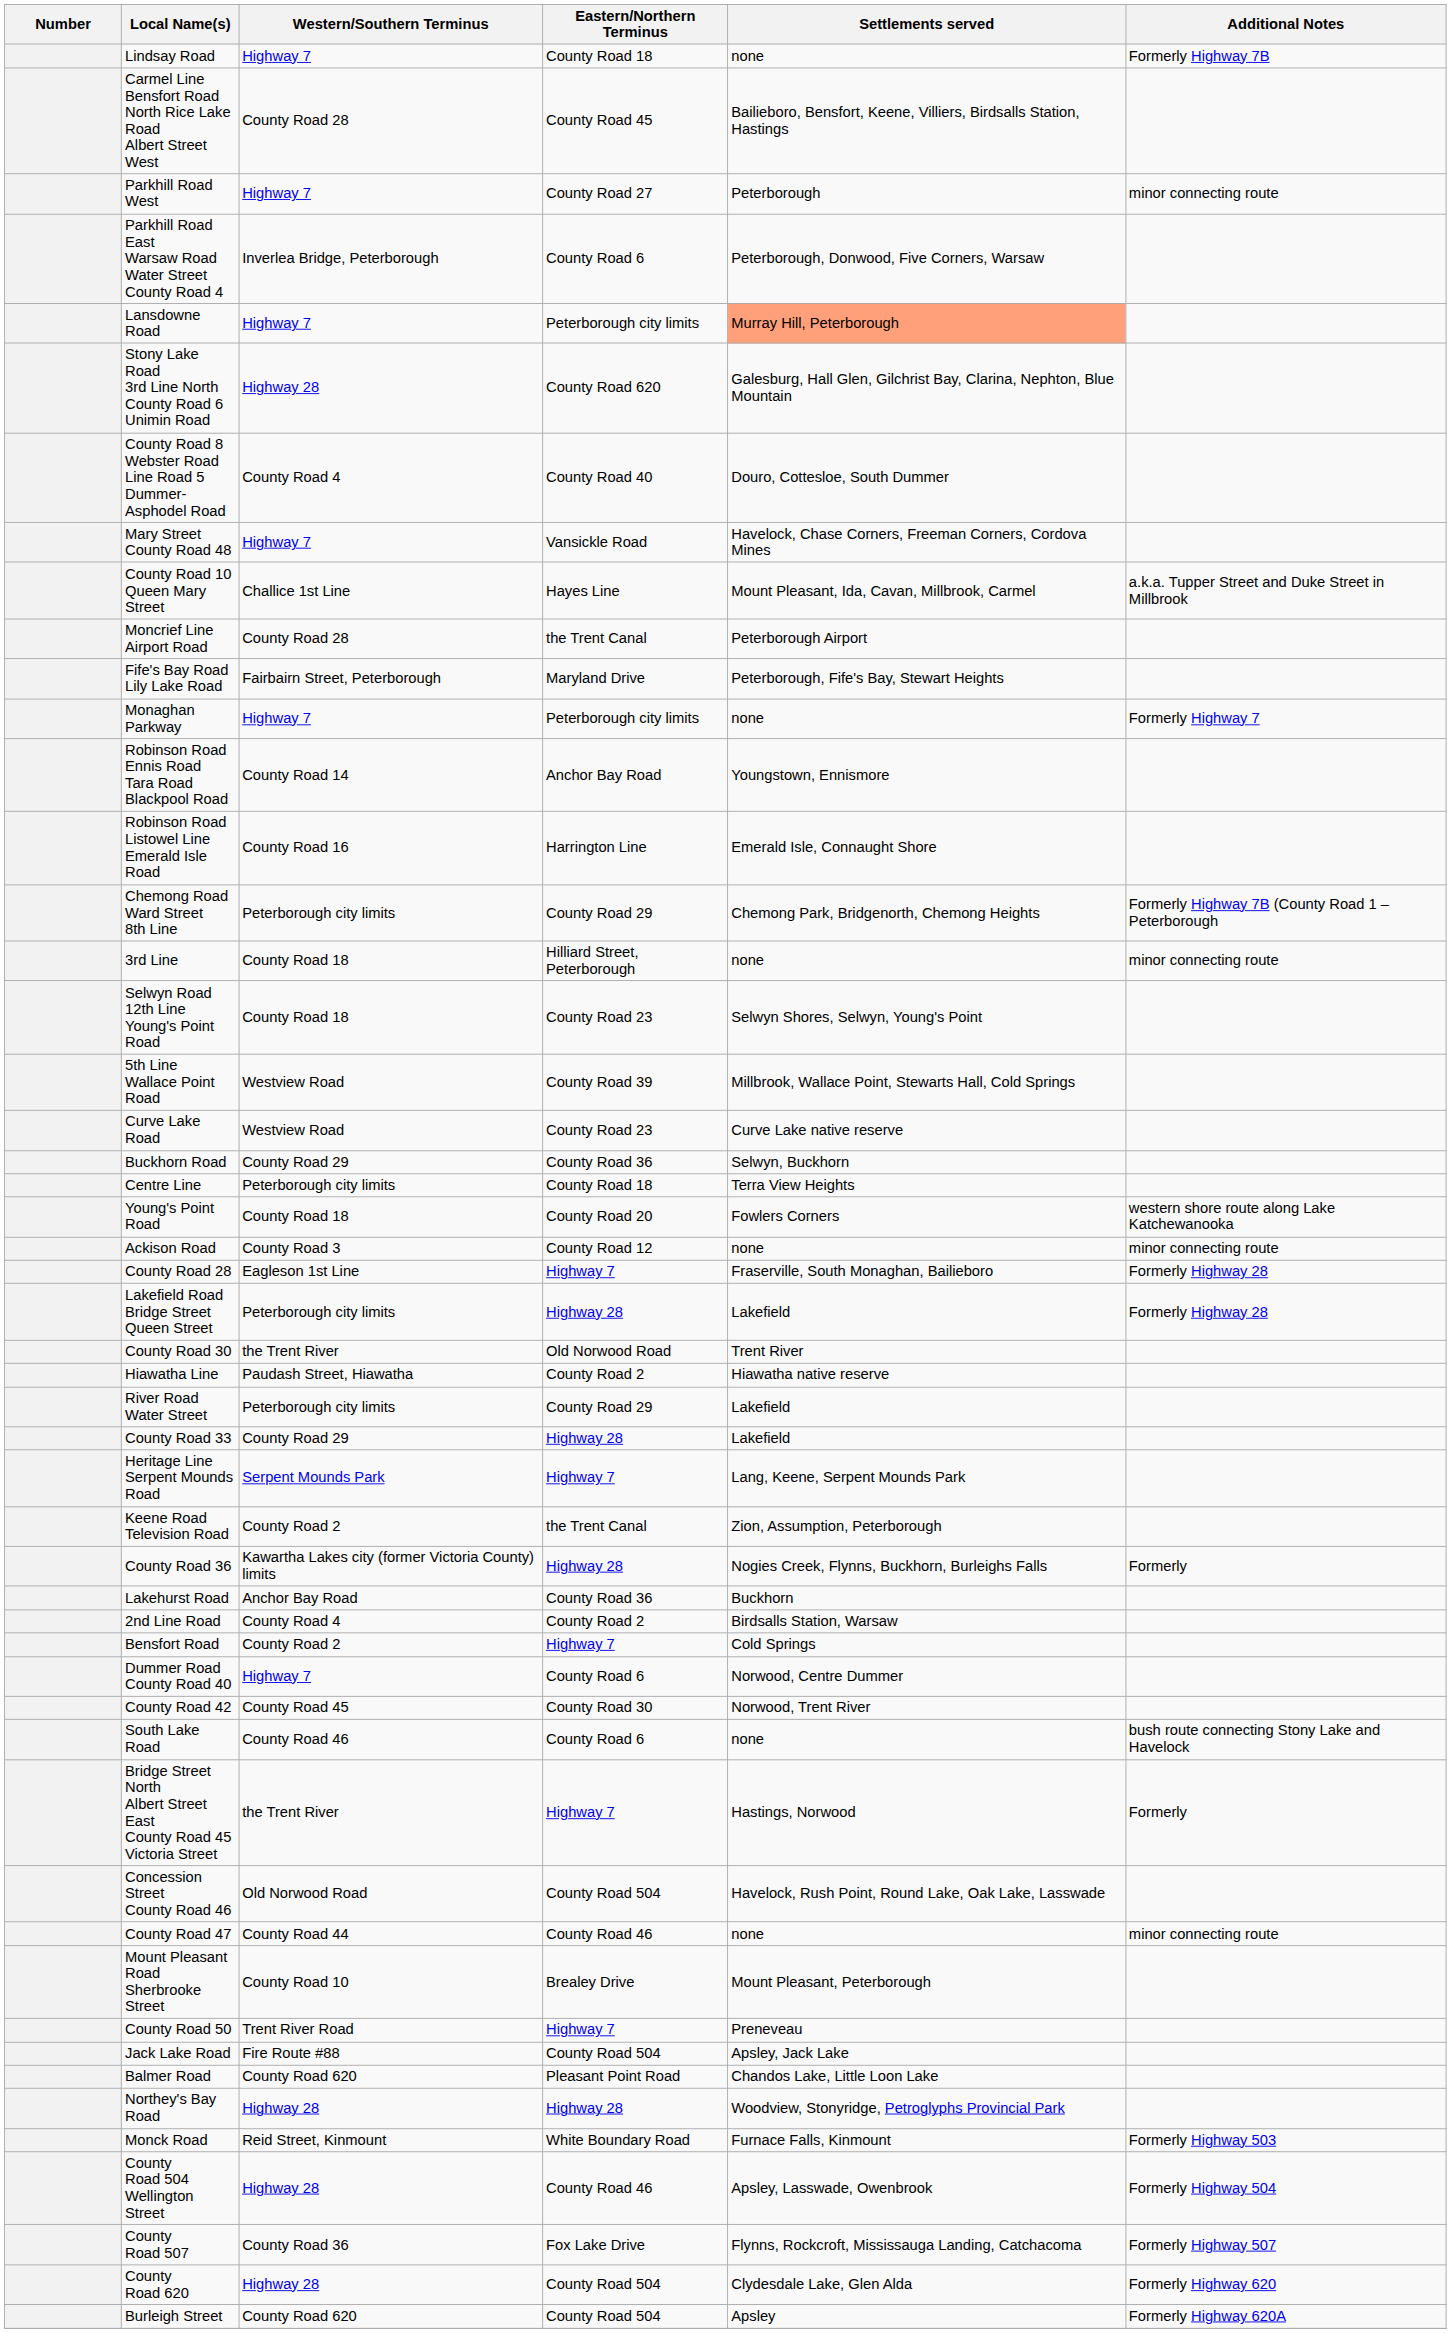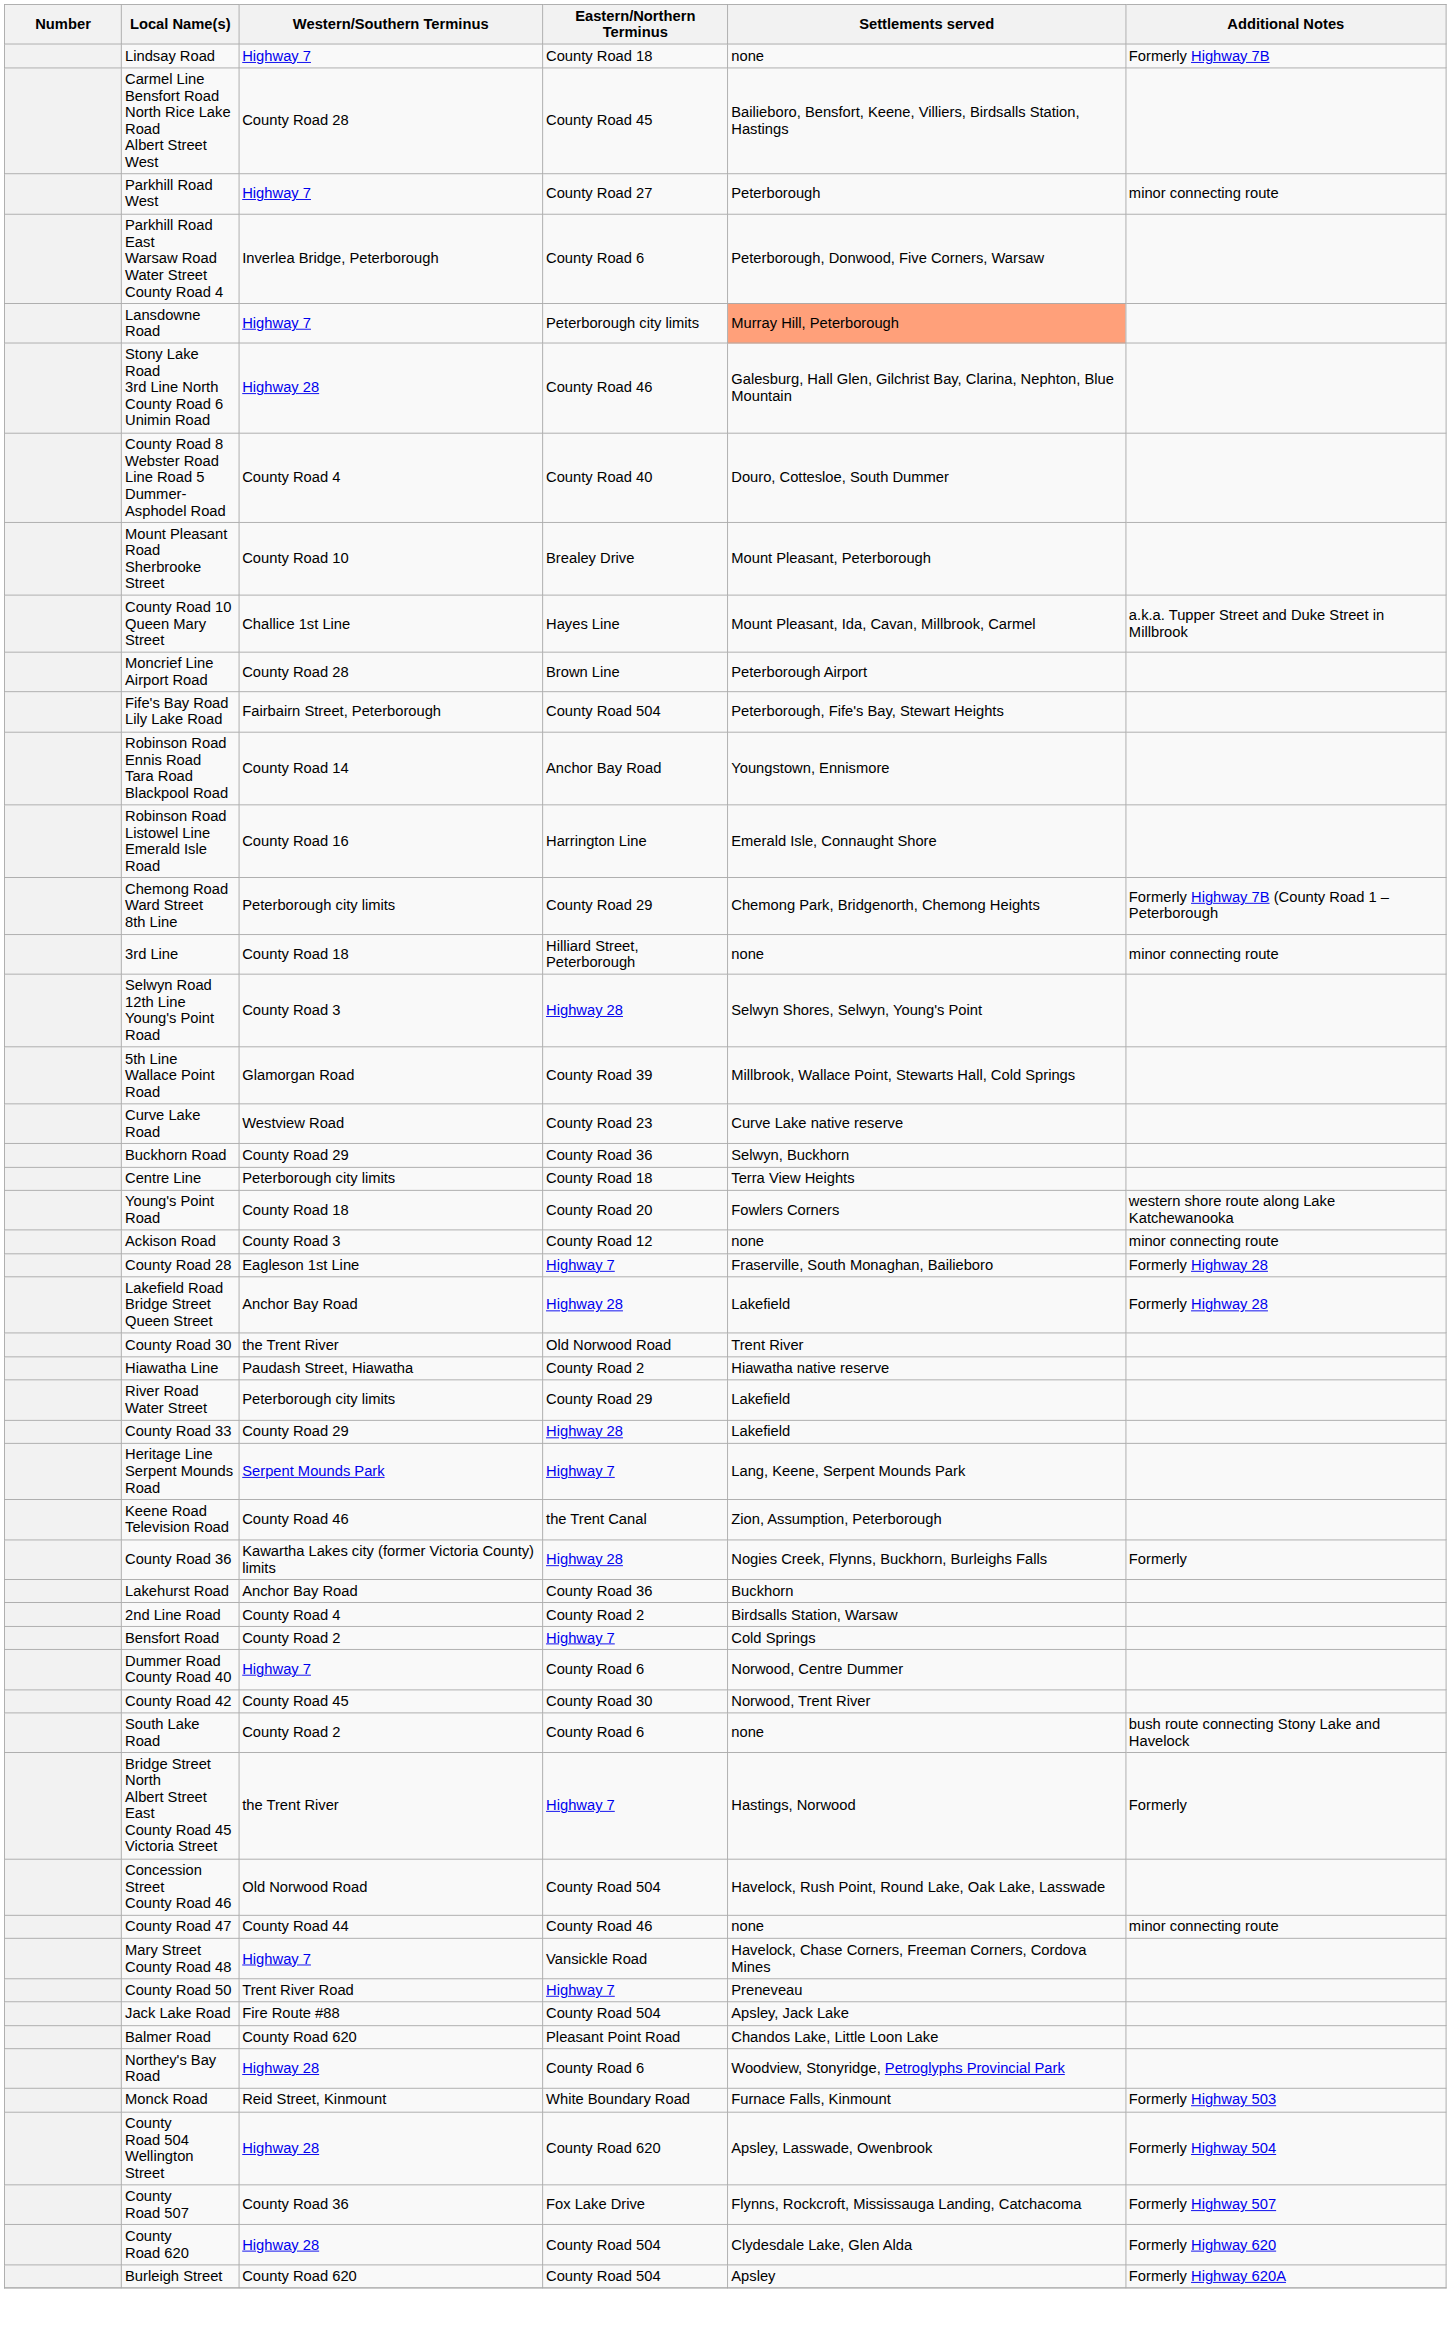 <table class="wikitable sortable">
 <tr>
 <th width="120px" scope="col">Number</th>
 <th width="120px" scope="col">Local Name(s)</th>
 <th scope="col">Western/Southern Terminus</th>
 <th scope="col">Eastern/Northern Terminus</th>
 <th class="unsortable" scope="col">Settlements served</th>
 <th class="unsortable" scope="col">Additional Notes</th>
 </tr>
 <tr>
 <th></th>
 <td>Lindsay Road</td>
 <td><a href='#'>Highway 7</a></td>
 <td>County Road 18</td>
 <td>none</td>
 <td>Formerly <a href='#'>Highway 7B</a></td>
 </tr>
 <tr>
 <th></th>
 <td>Carmel Line<br>Bensfort Road<br>North Rice Lake Road<br>Albert Street West</td>
 <td>County Road 28</td>
 <td>County Road 45</td>
 <td>Bailieboro, Bensfort, Keene, Villiers, Birdsalls Station, Hastings</td>
 <td></td>
 </tr>
 <tr>
 <th></th>
 <td>Parkhill Road West</td>
 <td><a href='#'>Highway 7</a></td>
 <td>County Road 27</td>
 <td>Peterborough</td>
 <td>minor connecting route</td>
 </tr>
 <tr>
 <th></th>
 <td>Parkhill Road East<br> Warsaw Road<br>Water Street<br> County Road 4</td>
 <td>Inverlea Bridge, Peterborough</td>
 <td>County Road 6</td>
 <td>Peterborough, Donwood, Five Corners, Warsaw</td>
 <td></td>
 </tr>
 <tr>
 <th></th>
 <td>Lansdowne Road</td>
 <td><a href='#'>Highway 7</a></td>
 <td>Peterborough city limits</td>
 <td style="background: lightsalmon;">Murray Hill, Peterborough</td>
 <td></td>
 </tr>
 <tr>
 <th></th>
 <td>Stony Lake Road<br>3rd Line North<br>County Road 6<br>Unimin Road</td>
 <td><a href='#'>Highway 28</a></td>
-<td>County Road 620</td>
+<td>County Road 46</td>
 <td>Galesburg, Hall Glen, Gilchrist Bay, Clarina, Nephton, Blue Mountain</td>
 <td></td>
 </tr>
 <tr>
 <th></th>
 <td>County Road 8<br>Webster Road<br>Line Road 5<br>Dummer-Asphodel Road</td>
 <td>County Road 4</td>
 <td>County Road 40</td>
 <td>Douro, Cottesloe, South Dummer</td>
 <td></td>
 </tr>
 <tr>
 <th></th>
-<td>Mary Street<br>County Road 48</td>
-<td><a href='#'>Highway 7</a></td>
-<td>Vansickle Road</td>
-<td>Havelock, Chase Corners, Freeman Corners, Cordova Mines</td>
+<td>Mount Pleasant Road<br>Sherbrooke Street</td>
+<td>County Road 10</td>
+<td>Brealey Drive</td>
+<td>Mount Pleasant, Peterborough</td>
 <td></td>
 </tr>
 <tr>
 <th></th>
 <td>County Road 10<br>Queen Mary Street</td>
 <td>Challice 1st Line</td>
 <td>Hayes Line</td>
 <td>Mount Pleasant, Ida, Cavan, Millbrook, Carmel</td>
 <td>a.k.a. Tupper Street and Duke Street in Millbrook</td>
 </tr>
 <tr>
 <th></th>
 <td>Moncrief Line<br>Airport Road</td>
 <td>County Road 28</td>
-<td>the Trent Canal</td>
+<td>Brown Line</td>
 <td>Peterborough Airport</td>
 <td></td>
 </tr>
 <tr>
 <th></th>
 <td>Fife's Bay Road<br>Lily Lake Road</td>
 <td>Fairbairn Street, Peterborough</td>
-<td>Maryland Drive</td>
+<td>County Road 504</td>
 <td>Peterborough, Fife's Bay, Stewart Heights</td>
 <td></td>
-</tr>
-<tr>
-<th></th>
-<td>Monaghan Parkway</td>
-<td><a href='#'>Highway 7</a></td>
-<td>Peterborough city limits</td>
-<td>none</td>
-<td>Formerly <a href='#'>Highway 7</a></td>
 </tr>
 <tr>
 <th></th>
 <td>Robinson Road<br>Ennis Road<br>Tara Road<br>Blackpool Road</td>
 <td>County Road 14</td>
 <td>Anchor Bay Road</td>
 <td>Youngstown, Ennismore</td>
 <td></td>
 </tr>
 <tr>
 <th></th>
 <td>Robinson Road<br>Listowel Line<br>Emerald Isle Road</td>
 <td>County Road 16</td>
 <td>Harrington Line</td>
 <td>Emerald Isle, Connaught Shore</td>
 <td></td>
 </tr>
 <tr>
 <th></th>
 <td>Chemong Road<br>Ward Street<br>8th Line</td>
 <td>Peterborough city limits</td>
 <td>County Road 29</td>
 <td>Chemong Park, Bridgenorth, Chemong Heights</td>
 <td>Formerly <a href='#'>Highway 7B</a> (County Road 1 – Peterborough</td>
 </tr>
 <tr>
 <th></th>
 <td>3rd Line</td>
 <td>County Road 18</td>
 <td>Hilliard Street, Peterborough</td>
 <td>none</td>
 <td>minor connecting route</td>
 </tr>
 <tr>
 <th></th>
 <td>Selwyn Road<br>12th Line<br>Young's Point Road</td>
-<td>County Road 18</td>
-<td>County Road 23</td>
+<td>County Road 3</td>
+<td><a href='#'>Highway 28</a></td>
 <td>Selwyn Shores, Selwyn, Young's Point</td>
 <td></td>
 </tr>
 <tr>
 <th></th>
 <td>5th Line<br>Wallace Point Road</td>
-<td>Westview Road</td>
+<td>Glamorgan Road</td>
 <td>County Road 39</td>
 <td>Millbrook, Wallace Point, Stewarts Hall, Cold Springs</td>
 <td></td>
 </tr>
 <tr>
 <th></th>
 <td>Curve Lake Road</td>
 <td>Westview Road</td>
 <td>County Road 23</td>
 <td>Curve Lake native reserve</td>
 <td></td>
 </tr>
 <tr>
 <th></th>
 <td>Buckhorn Road</td>
 <td>County Road 29</td>
 <td>County Road 36</td>
 <td>Selwyn, Buckhorn</td>
 <td></td>
 </tr>
 <tr>
 <th></th>
 <td>Centre Line</td>
 <td>Peterborough city limits</td>
 <td>County Road 18</td>
 <td>Terra View Heights</td>
 <td></td>
 </tr>
 <tr>
 <th></th>
 <td>Young's Point Road</td>
 <td>County Road 18</td>
 <td>County Road 20</td>
 <td>Fowlers Corners</td>
 <td>western shore route along Lake Katchewanooka</td>
 </tr>
 <tr>
 <th></th>
 <td>Ackison Road</td>
 <td>County Road 3</td>
 <td>County Road 12</td>
 <td>none</td>
 <td>minor connecting route</td>
 </tr>
 <tr>
 <th></th>
 <td>County Road 28</td>
 <td>Eagleson 1st Line</td>
 <td><a href='#'>Highway 7</a></td>
 <td>Fraserville, South Monaghan, Bailieboro</td>
 <td>Formerly <a href='#'>Highway 28</a></td>
 </tr>
 <tr>
 <th></th>
 <td>Lakefield Road<br>Bridge Street<br>Queen Street</td>
-<td>Peterborough city limits</td>
+<td>Anchor Bay Road</td>
 <td><a href='#'>Highway 28</a></td>
 <td>Lakefield</td>
 <td>Formerly <a href='#'>Highway 28</a></td>
 </tr>
 <tr>
 <th></th>
 <td>County Road 30</td>
 <td>the Trent River</td>
 <td>Old Norwood Road</td>
 <td>Trent River</td>
 <td></td>
 </tr>
 <tr>
 <th></th>
 <td>Hiawatha Line</td>
 <td>Paudash Street, Hiawatha</td>
 <td>County Road 2</td>
 <td>Hiawatha native reserve</td>
 <td></td>
 </tr>
 <tr>
 <th></th>
 <td>River Road<br>Water Street</td>
 <td>Peterborough city limits</td>
 <td>County Road 29</td>
 <td>Lakefield</td>
 <td></td>
 </tr>
 <tr>
 <th></th>
 <td>County Road 33</td>
 <td>County Road 29</td>
 <td><a href='#'>Highway 28</a></td>
 <td>Lakefield</td>
 <td></td>
 </tr>
 <tr>
 <th></th>
 <td>Heritage Line<br>Serpent Mounds Road</td>
 <td><a href='#'>Serpent Mounds Park</a></td>
 <td><a href='#'>Highway 7</a></td>
 <td>Lang, Keene, Serpent Mounds Park</td>
 <td></td>
 </tr>
 <tr>
 <th></th>
 <td>Keene Road<br>Television Road</td>
-<td>County Road 2</td>
+<td>County Road 46</td>
 <td>the Trent Canal</td>
 <td>Zion, Assumption, Peterborough</td>
 <td></td>
 </tr>
 <tr>
 <th></th>
 <td>County Road 36</td>
 <td>Kawartha Lakes city (former Victoria County) limits</td>
 <td><a href='#'>Highway 28</a></td>
 <td>Nogies Creek, Flynns, Buckhorn, Burleighs Falls</td>
 <td>Formerly </td>
 </tr>
 <tr>
 <th></th>
 <td>Lakehurst Road</td>
 <td>Anchor Bay Road</td>
 <td>County Road 36</td>
 <td>Buckhorn</td>
 <td></td>
 </tr>
 <tr>
 <th></th>
 <td>2nd Line Road</td>
 <td>County Road 4</td>
 <td>County Road 2</td>
 <td>Birdsalls Station, Warsaw</td>
 <td></td>
 </tr>
 <tr>
 <th></th>
 <td>Bensfort Road</td>
 <td>County Road 2</td>
 <td><a href='#'>Highway 7</a></td>
 <td>Cold Springs</td>
 <td></td>
 </tr>
 <tr>
 <th></th>
 <td>Dummer Road<br>County Road 40</td>
 <td><a href='#'>Highway 7</a></td>
 <td>County Road 6</td>
 <td>Norwood, Centre Dummer</td>
 <td></td>
 </tr>
 <tr>
 <th></th>
 <td>County Road 42</td>
 <td>County Road 45</td>
 <td>County Road 30</td>
 <td>Norwood, Trent River</td>
 <td></td>
 </tr>
 <tr>
 <th></th>
 <td>South Lake Road</td>
-<td>County Road 46</td>
+<td>County Road 2</td>
 <td>County Road 6</td>
 <td>none</td>
 <td>bush route connecting Stony Lake and Havelock</td>
 </tr>
 <tr>
 <th></th>
 <td>Bridge Street North <br>Albert Street East<br>County Road 45<br> Victoria Street</td>
 <td>the Trent River</td>
 <td><a href='#'>Highway 7</a></td>
 <td>Hastings, Norwood</td>
 <td>Formerly </td>
 </tr>
 <tr>
 <th></th>
 <td>Concession Street<br>County Road 46</td>
 <td>Old Norwood Road</td>
 <td>County Road 504</td>
 <td>Havelock, Rush Point, Round Lake, Oak Lake, Lasswade</td>
 <td></td>
 </tr>
 <tr>
 <th></th>
 <td>County Road 47</td>
 <td>County Road 44</td>
 <td>County Road 46</td>
 <td>none</td>
 <td>minor connecting route</td>
 </tr>
 <tr>
 <th></th>
-<td>Mount Pleasant Road<br>Sherbrooke Street</td>
-<td>County Road 10</td>
-<td>Brealey Drive</td>
-<td>Mount Pleasant, Peterborough</td>
+<td>Mary Street<br>County Road 48</td>
+<td><a href='#'>Highway 7</a></td>
+<td>Vansickle Road</td>
+<td>Havelock, Chase Corners, Freeman Corners, Cordova Mines</td>
 <td></td>
 </tr>
 <tr>
 <th></th>
 <td>County Road 50</td>
 <td>Trent River Road</td>
 <td><a href='#'>Highway 7</a></td>
 <td>Preneveau</td>
 <td></td>
 </tr>
 <tr>
 <th></th>
 <td>Jack Lake Road</td>
 <td>Fire Route #88</td>
 <td>County Road 504</td>
 <td>Apsley, Jack Lake</td>
 <td></td>
 </tr>
 <tr>
 <th></th>
 <td>Balmer Road</td>
 <td>County Road 620</td>
 <td>Pleasant Point Road</td>
 <td>Chandos Lake, Little Loon Lake</td>
 <td></td>
 </tr>
 <tr>
 <th></th>
 <td>Northey's Bay Road</td>
 <td><a href='#'>Highway 28</a></td>
-<td><a href='#'>Highway 28</a></td>
+<td>County Road 6</td>
 <td>Woodview, Stonyridge, <a href='#'>Petroglyphs Provincial Park</a></td>
 <td></td>
 </tr>
 <tr>
 <th></th>
 <td>Monck Road</td>
 <td>Reid Street, Kinmount</td>
 <td>White Boundary Road</td>
 <td>Furnace Falls, Kinmount</td>
 <td>Formerly <a href='#'>Highway 503</a></td>
 </tr>
 <tr>
 <th></th>
 <td>County Road 504<br>Wellington Street</td>
 <td><a href='#'>Highway 28</a></td>
-<td>County Road 46</td>
+<td>County Road 620</td>
 <td>Apsley, Lasswade, Owenbrook</td>
 <td>Formerly <a href='#'>Highway 504</a></td>
 </tr>
 <tr>
 <th></th>
 <td>County Road 507</td>
 <td>County Road 36</td>
 <td>Fox Lake Drive</td>
 <td>Flynns, Rockcroft, Mississauga Landing, Catchacoma</td>
 <td>Formerly <a href='#'>Highway 507</a></td>
 </tr>
 <tr>
 <th></th>
 <td>County Road 620</td>
 <td><a href='#'>Highway 28</a></td>
 <td>County Road 504</td>
 <td>Clydesdale Lake, Glen Alda</td>
 <td>Formerly <a href='#'>Highway 620</a></td>
 </tr>
 <tr>
 <th></th>
 <td>Burleigh Street</td>
 <td>County Road 620</td>
 <td>County Road 504</td>
 <td>Apsley</td>
 <td>Formerly <a href='#'>Highway 620A</a></td>
 </tr>
 <tr>
 </tr>
 </table>
